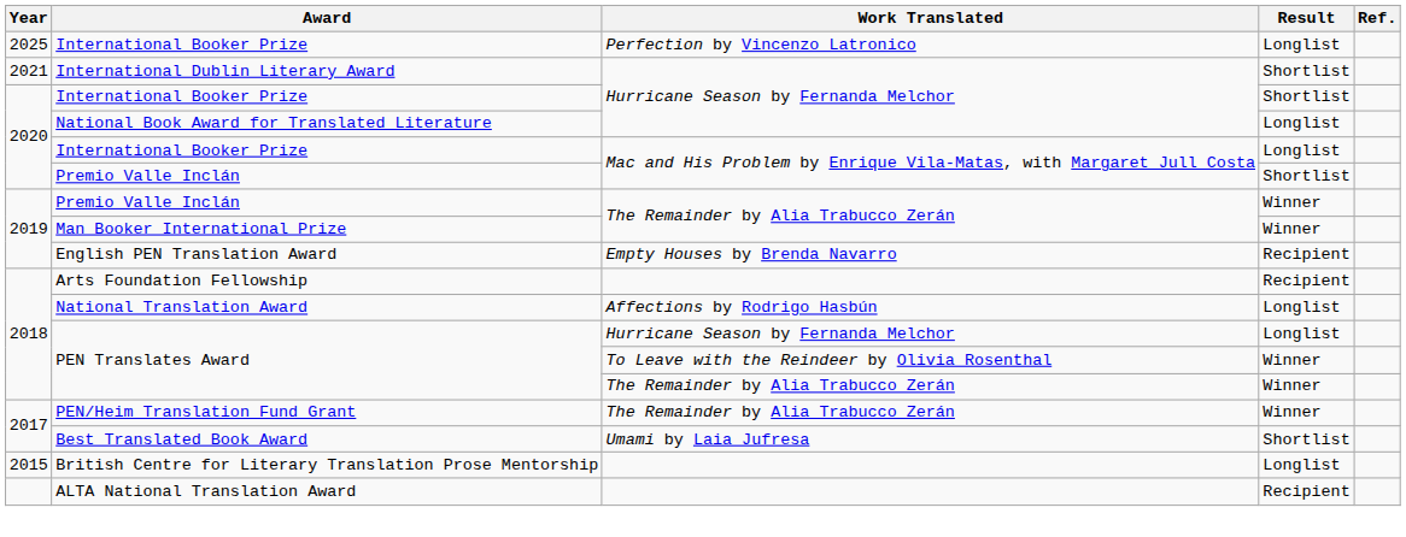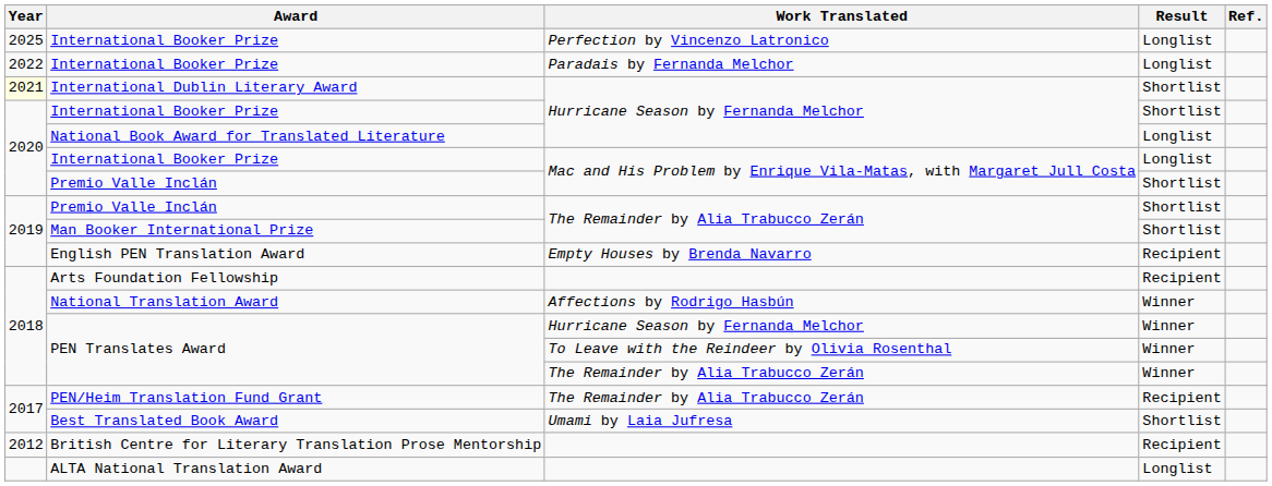 <table class="wikitable sortable">
 <tr>
 <th>Year</th>
 <th>Award</th>
 <th>Work Translated</th>
 <th>Result</th>
 <th>Ref.</th>
 </tr>
 <tr>
 <td>2025</td>
 <td><a href='#'>International Booker Prize</a></td>
 <td><em>Perfection</em> by <a href='#'>Vincenzo Latronico</a></td>
 <td>Longlist</td>
 <td></td>
 </tr>
 <tr>
-<td>2021</td>
+<td>2022</td>
+<td><a href='#'>International Booker Prize</a></td>
+<td><em>Paradais</em> by <a href='#'>Fernanda Melchor</a></td>
+<td>Longlist</td>
+<td></td>
+</tr>
+<tr>
+<td style="background: lightyellow;">2021</td>
 <td><a href='#'>International Dublin Literary Award</a></td>
 <td rowspan="3"><em>Hurricane Season</em> by <a href='#'>Fernanda Melchor</a></td>
 <td>Shortlist</td>
 <td></td>
 </tr>
 <tr>
 <td rowspan="4">2020</td>
 <td><a href='#'>International Booker Prize</a></td>
 <td>Shortlist</td>
 <td></td>
 </tr>
 <tr>
 <td><a href='#'>National Book Award for Translated Literature</a></td>
 <td>Longlist</td>
 <td></td>
 </tr>
 <tr>
 <td><a href='#'>International Booker Prize</a></td>
 <td rowspan="2"><em>Mac and His Problem</em> by <a href='#'>Enrique Vila-Matas</a>, with <a href='#'>Margaret Jull Costa</a></td>
 <td>Longlist</td>
 <td></td>
 </tr>
 <tr>
 <td><a href='#'>Premio Valle Inclán</a></td>
 <td>Shortlist</td>
 <td></td>
 </tr>
 <tr>
 <td rowspan="3">2019</td>
 <td><a href='#'>Premio Valle Inclán</a></td>
 <td rowspan="2"><em>The Remainder</em> by <a href='#'>Alia Trabucco Zerán</a></td>
-<td>Winner</td>
+<td>Shortlist</td>
 <td></td>
 </tr>
 <tr>
 <td><a href='#'>Man Booker International Prize</a></td>
-<td>Winner</td>
+<td>Shortlist</td>
 <td></td>
 </tr>
 <tr>
 <td>English PEN Translation Award</td>
 <td><em>Empty Houses</em> by <a href='#'>Brenda Navarro</a></td>
 <td>Recipient</td>
 <td></td>
 </tr>
 <tr>
 <td rowspan="5">2018</td>
 <td>Arts Foundation Fellowship</td>
 <td></td>
 <td>Recipient</td>
 <td></td>
 </tr>
 <tr>
 <td><a href='#'>National Translation Award</a></td>
 <td><em>Affections</em> by <a href='#'>Rodrigo Hasbún</a></td>
-<td>Longlist</td>
+<td>Winner</td>
 <td></td>
 </tr>
 <tr>
 <td rowspan="3">PEN Translates Award</td>
 <td><em>Hurricane Season</em> by <a href='#'>Fernanda Melchor</a></td>
-<td>Longlist</td>
+<td>Winner</td>
 <td></td>
 </tr>
 <tr>
 <td><em>To Leave with the Reindeer</em> by <a href='#'>Olivia Rosenthal</a></td>
 <td>Winner</td>
 <td></td>
 </tr>
 <tr>
 <td><em>The Remainder</em> by <a href='#'>Alia Trabucco Zerán</a></td>
 <td>Winner</td>
 <td></td>
 </tr>
 <tr>
 <td rowspan="2">2017</td>
 <td><a href='#'>PEN/Heim Translation Fund Grant</a></td>
 <td><em>The Remainder</em> by <a href='#'>Alia Trabucco Zerán</a></td>
-<td>Winner</td>
+<td>Recipient</td>
 <td></td>
 </tr>
 <tr>
 <td><a href='#'>Best Translated Book Award</a></td>
 <td><em>Umami</em> by <a href='#'>Laia Jufresa</a></td>
 <td>Shortlist</td>
 <td></td>
 </tr>
 <tr>
-<td>2015</td>
+<td>2012</td>
 <td>British Centre for Literary Translation Prose Mentorship</td>
 <td></td>
-<td>Longlist</td>
+<td>Recipient</td>
 <td></td>
 </tr>
 <tr>
 <td></td>
 <td>ALTA National Translation Award</td>
 <td></td>
-<td>Recipient</td>
+<td>Longlist</td>
 <td></td>
 </tr>
 </table>
